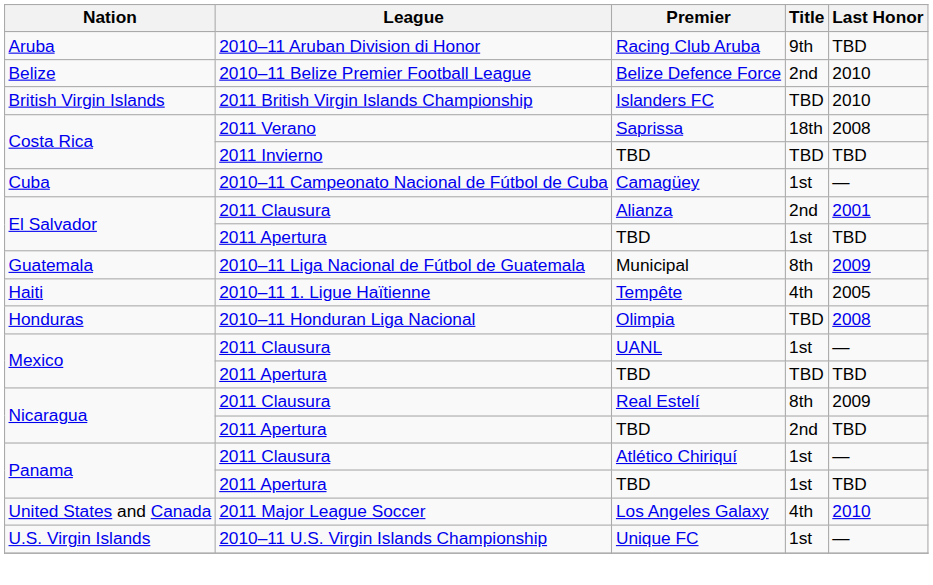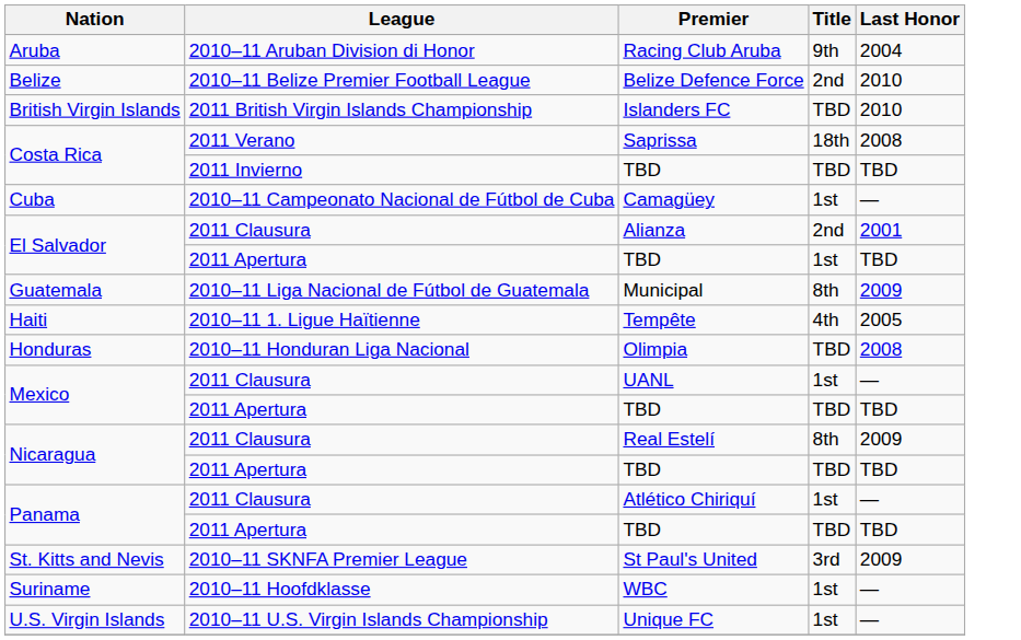 <table class="wikitable">
 <tr>
 <th>Nation</th>
 <th>League</th>
 <th>Premier</th>
 <th>Title</th>
 <th>Last Honor</th>
 </tr>
 <tr>
 <td> <a href='#'>Aruba</a></td>
 <td><a href='#'>2010–11 Aruban Division di Honor</a></td>
 <td><a href='#'>Racing Club Aruba</a></td>
 <td>9th</td>
-<td>TBD</td>
+<td>2004</td>
 </tr>
 <tr>
 <td> <a href='#'>Belize</a></td>
 <td><a href='#'>2010–11 Belize Premier Football League</a></td>
 <td><a href='#'>Belize Defence Force</a></td>
 <td>2nd</td>
 <td>2010</td>
 </tr>
 <tr>
 <td> <a href='#'>British Virgin Islands</a></td>
 <td><a href='#'>2011 British Virgin Islands Championship</a></td>
 <td><a href='#'>Islanders FC</a></td>
 <td>TBD</td>
 <td>2010</td>
 </tr>
 <tr>
 <td rowspan=2> <a href='#'>Costa Rica</a></td>
 <td><a href='#'>2011 Verano</a></td>
 <td><a href='#'>Saprissa</a></td>
 <td>18th</td>
 <td>2008</td>
 </tr>
 <tr>
 <td><a href='#'>2011 Invierno</a></td>
 <td>TBD</td>
 <td>TBD</td>
 <td>TBD</td>
 </tr>
 <tr>
 <td> <a href='#'>Cuba</a></td>
 <td><a href='#'>2010–11 Campeonato Nacional de Fútbol de Cuba</a></td>
 <td><a href='#'>Camagüey</a></td>
 <td>1st</td>
 <td>—</td>
 </tr>
 <tr>
 <td rowspan=2> <a href='#'>El Salvador</a></td>
 <td><a href='#'>2011 Clausura</a></td>
 <td><a href='#'>Alianza</a></td>
 <td>2nd</td>
 <td><a href='#'>2001</a></td>
 </tr>
 <tr>
 <td><a href='#'>2011 Apertura</a></td>
 <td>TBD</td>
 <td>1st</td>
 <td>TBD</td>
 </tr>
 <tr>
 <td> <a href='#'>Guatemala</a></td>
 <td><a href='#'>2010–11 Liga Nacional de Fútbol de Guatemala</a></td>
 <td>Municipal</td>
 <td>8th</td>
 <td><a href='#'>2009</a></td>
 </tr>
 <tr>
 <td> <a href='#'>Haiti</a></td>
 <td><a href='#'>2010–11 1. Ligue Haïtienne</a></td>
 <td><a href='#'>Tempête</a></td>
 <td>4th</td>
 <td>2005</td>
 </tr>
 <tr>
 <td> <a href='#'>Honduras</a></td>
 <td><a href='#'>2010–11 Honduran Liga Nacional</a></td>
 <td><a href='#'>Olimpia</a></td>
 <td>TBD</td>
 <td><a href='#'>2008</a></td>
 </tr>
 <tr>
 <td rowspan=2> <a href='#'>Mexico</a></td>
 <td><a href='#'>2011 Clausura</a></td>
 <td><a href='#'>UANL</a></td>
 <td>1st</td>
 <td>—</td>
 </tr>
 <tr>
 <td><a href='#'>2011 Apertura</a></td>
 <td>TBD</td>
 <td>TBD</td>
 <td>TBD</td>
 </tr>
 <tr>
 <td rowspan=2> <a href='#'>Nicaragua</a></td>
 <td><a href='#'>2011 Clausura</a></td>
 <td><a href='#'>Real Estelí</a></td>
 <td>8th</td>
 <td>2009</td>
 </tr>
 <tr>
 <td><a href='#'>2011 Apertura</a></td>
 <td>TBD</td>
-<td>2nd</td>
+<td>TBD</td>
 <td>TBD</td>
 </tr>
 <tr>
 <td rowspan=2> <a href='#'>Panama</a></td>
 <td><a href='#'>2011 Clausura</a></td>
 <td><a href='#'>Atlético Chiriquí</a></td>
 <td>1st</td>
 <td>—</td>
 </tr>
 <tr>
 <td><a href='#'>2011 Apertura</a></td>
 <td>TBD</td>
-<td>1st</td>
+<td>TBD</td>
 <td>TBD</td>
 </tr>
 <tr>
-<td> <a href='#'>United States</a> and  <a href='#'>Canada</a></td>
-<td><a href='#'>2011 Major League Soccer</a></td>
-<td><a href='#'>Los Angeles Galaxy</a></td>
-<td>4th</td>
-<td><a href='#'>2010</a></td>
+<td> <a href='#'>St. Kitts and Nevis</a></td>
+<td><a href='#'>2010–11 SKNFA Premier League</a></td>
+<td><a href='#'>St Paul's United</a></td>
+<td>3rd</td>
+<td>2009</td>
+</tr>
+<tr>
+<td> <a href='#'>Suriname</a></td>
+<td><a href='#'>2010–11 Hoofdklasse</a></td>
+<td><a href='#'>WBC</a></td>
+<td>1st</td>
+<td>—</td>
 </tr>
 <tr>
 <td> <a href='#'>U.S. Virgin Islands</a></td>
 <td><a href='#'>2010–11 U.S. Virgin Islands Championship</a></td>
 <td><a href='#'>Unique FC</a></td>
 <td>1st</td>
 <td>—</td>
 </tr>
 <tr>
 </tr>
 </table>
